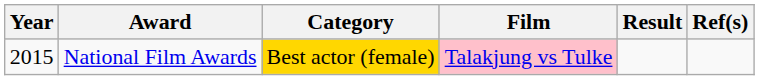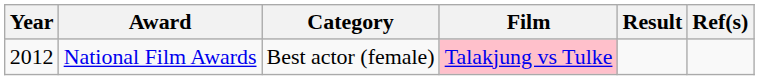 <table class="wikitable">
 <tr>
 <th>Year</th>
 <th>Award</th>
 <th>Category</th>
 <th>Film</th>
 <th>Result</th>
 <th>Ref(s)</th>
 </tr>
 <tr>
-<td>2015</td>
+<td>2012</td>
 <td><a href='#'>National Film Awards</a></td>
-<td style="background: gold;">Best actor (female)</td>
+<td>Best actor (female)</td>
 <td style="background: pink;"><a href='#'>Talakjung vs Tulke</a></td>
 <td></td>
 <td></td>
 </tr>
 </table>
